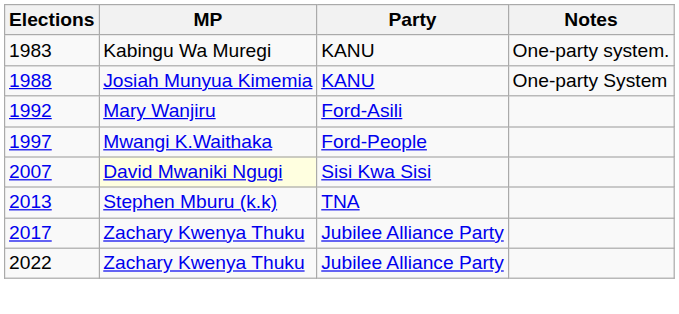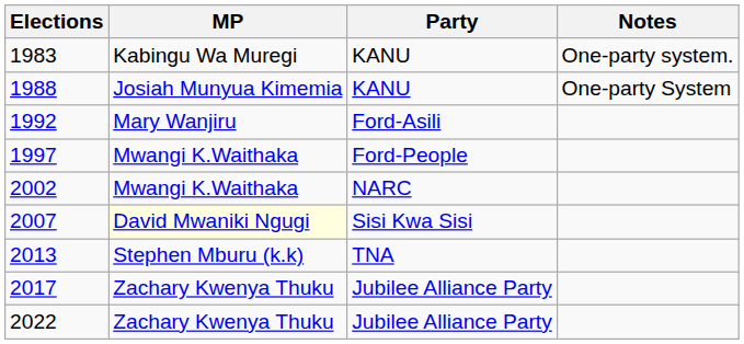 <table class="wikitable">
 <tr>
 <th>Elections</th>
 <th>MP </th>
 <th>Party</th>
 <th>Notes</th>
 </tr>
 <tr 1983>
 <td>1983</td>
 <td>Kabingu Wa Muregi</td>
 <td>KANU</td>
 <td>One-party system.</td>
 </tr>
 <tr>
 <td><a href='#'>1988</a></td>
 <td><a href='#'>Josiah Munyua Kimemia</a></td>
 <td><a href='#'>KANU</a></td>
 <td>One-party System</td>
 </tr>
 <tr>
 <td><a href='#'>1992</a></td>
 <td><a href='#'>Mary Wanjiru</a></td>
 <td><a href='#'>Ford-Asili</a></td>
 <td></td>
 </tr>
 <tr>
 <td><a href='#'>1997</a></td>
 <td><a href='#'>Mwangi K.Waithaka</a></td>
 <td><a href='#'>Ford-People</a></td>
 <td></td>
 </tr>
 <tr>
+<td><a href='#'>2002</a></td>
+<td><a href='#'>Mwangi K.Waithaka</a></td>
+<td><a href='#'>NARC</a></td>
+<td></td>
+</tr>
+<tr>
 <td><a href='#'>2007</a></td>
 <td style="background: lightyellow;"><a href='#'>David Mwaniki Ngugi</a></td>
 <td><a href='#'>Sisi Kwa Sisi</a></td>
 <td></td>
 </tr>
 <tr>
 <td><a href='#'>2013</a></td>
 <td><a href='#'>Stephen Mburu (k.k)</a></td>
 <td><a href='#'>TNA</a></td>
 <td></td>
 </tr>
 <tr>
 <td><a href='#'>2017</a></td>
 <td><a href='#'>Zachary Kwenya Thuku</a></td>
 <td><a href='#'>Jubilee Alliance Party</a></td>
 <td></td>
 </tr>
 <tr>
 <td>2022</td>
 <td><a href='#'>Zachary Kwenya Thuku</a></td>
 <td><a href='#'>Jubilee Alliance Party</a></td>
 <td></td>
 </tr>
 </table>
